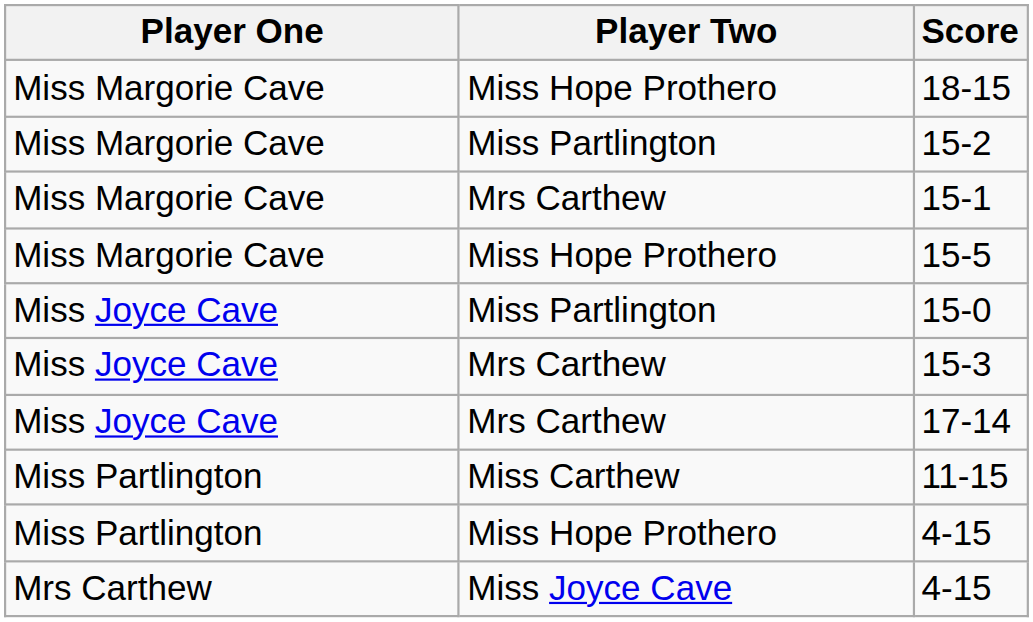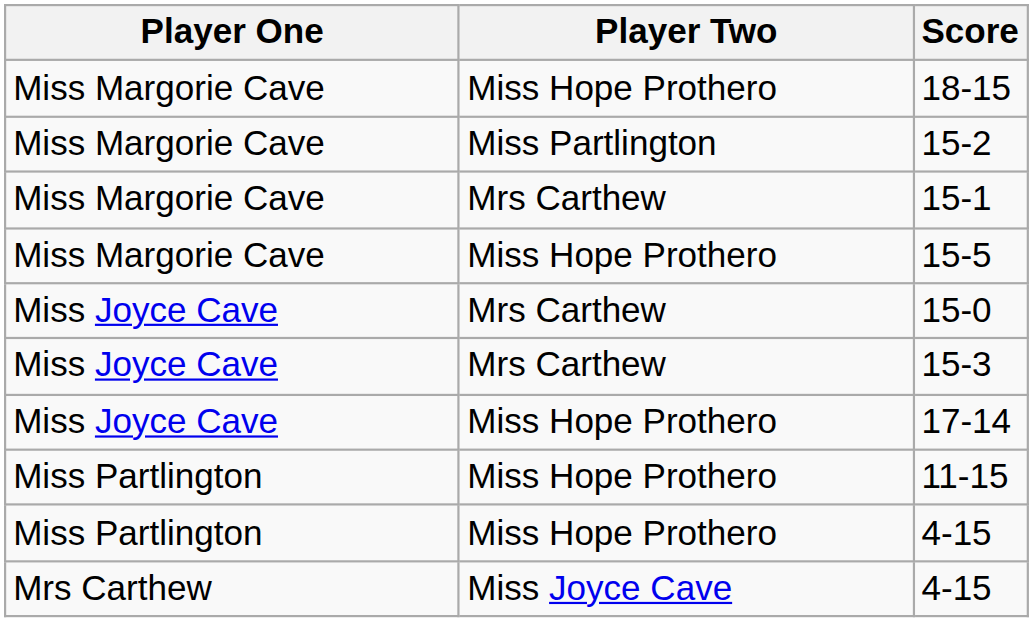 <table class="wikitable">
 <tr>
 <th width=200>Player One</th>
 <th width=200>Player Two</th>
 <th width=30>Score</th>
 </tr>
 <tr>
 <td> Miss Margorie Cave</td>
 <td> Miss Hope Prothero</td>
 <td>18-15</td>
 </tr>
 <tr>
 <td> Miss Margorie Cave</td>
 <td> Miss Partlington</td>
 <td>15-2</td>
 </tr>
 <tr>
 <td> Miss Margorie Cave</td>
 <td> Mrs Carthew</td>
 <td>15-1</td>
 </tr>
 <tr>
 <td> Miss Margorie Cave</td>
 <td> Miss Hope Prothero</td>
 <td>15-5</td>
 </tr>
 <tr>
 <td> Miss <a href='#'>Joyce Cave</a></td>
-<td> Miss Partlington</td>
+<td> Mrs Carthew</td>
 <td>15-0</td>
 </tr>
 <tr>
 <td> Miss <a href='#'>Joyce Cave</a></td>
 <td> Mrs Carthew</td>
 <td>15-3</td>
 </tr>
 <tr>
 <td> Miss <a href='#'>Joyce Cave</a></td>
-<td> Mrs Carthew</td>
+<td> Miss Hope Prothero</td>
 <td>17-14</td>
 </tr>
 <tr>
 <td> Miss Partlington</td>
-<td> Miss Carthew</td>
+<td> Miss Hope Prothero</td>
 <td>11-15</td>
 </tr>
 <tr>
 <td> Miss Partlington</td>
 <td> Miss Hope Prothero</td>
 <td>4-15</td>
 </tr>
 <tr>
 <td> Mrs Carthew</td>
 <td> Miss <a href='#'>Joyce Cave</a></td>
 <td>4-15</td>
 </tr>
 </table>
